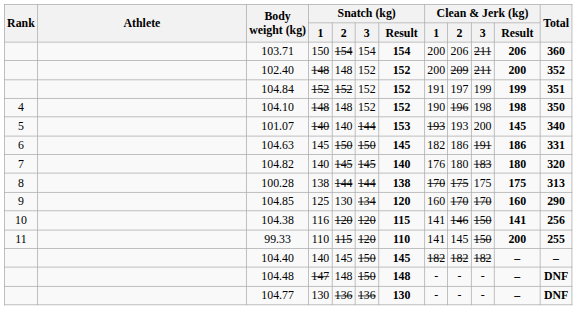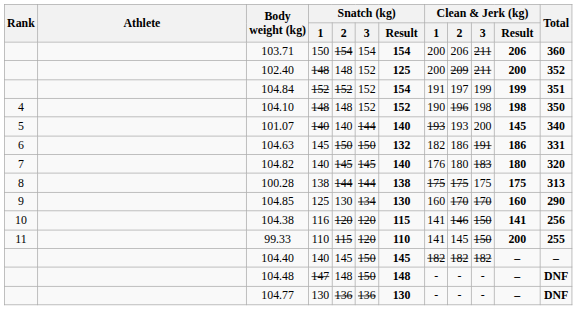 <table class = "wikitable sortable" style="text-align:center;">
 <tr>
 <th rowspan=2>Rank</th>
 <th rowspan=2 width=275>Athlete</th>
 <th rowspan=2>Body<br>weight (kg)</th>
 <th colspan=4>Snatch (kg)</th>
 <th colspan=4>Clean & Jerk (kg)</th>
 <th rowspan=2>Total</th>
 </tr>
 <tr>
 <th class="unsortable">1</th>
 <th class="unsortable">2</th>
 <th class="unsortable">3</th>
 <th width=55>Result</th>
 <th class="unsortable">1</th>
 <th class="unsortable">2</th>
 <th class="unsortable">3</th>
 <th width=55>Result</th>
 </tr>
 <tr>
 <td></td>
 <td align=left></td>
 <td>103.71</td>
 <td>150</td>
 <td><s>154</s></td>
 <td>154</td>
 <td><strong>154</strong></td>
 <td>200</td>
 <td>206</td>
 <td><s>211</s></td>
 <td><strong>206</strong></td>
 <td><strong>360</strong></td>
 </tr>
 <tr>
 <td></td>
 <td align=left></td>
 <td>102.40</td>
 <td><s>148</s></td>
 <td>148</td>
 <td>152</td>
-<td><strong>152</strong></td>
+<td><strong>125</strong></td>
 <td>200</td>
 <td><s>209</s></td>
 <td><s>211</s></td>
 <td><strong>200</strong></td>
 <td><strong>352</strong></td>
 </tr>
 <tr>
 <td></td>
 <td align="left"></td>
 <td>104.84</td>
 <td><s>152</s></td>
 <td><s>152</s></td>
 <td>152</td>
-<td><strong>152</strong></td>
+<td><strong>154</strong></td>
 <td>191</td>
 <td>197</td>
 <td>199</td>
 <td><strong>199</strong></td>
 <td><strong>351</strong></td>
 </tr>
 <tr>
 <td>4</td>
 <td align="left"></td>
 <td>104.10</td>
 <td><s>148</s></td>
 <td>148</td>
 <td>152</td>
 <td><strong>152</strong></td>
 <td>190</td>
 <td><s>196</s></td>
 <td>198</td>
 <td><strong>198</strong></td>
 <td><strong>350</strong></td>
 </tr>
 <tr>
 <td>5</td>
 <td align="left"></td>
 <td>101.07</td>
 <td><s>140</s></td>
 <td>140</td>
 <td><s>144</s></td>
-<td><strong>153</strong></td>
+<td><strong>140</strong></td>
 <td><s>193</s></td>
 <td>193</td>
 <td>200</td>
 <td><strong>145</strong></td>
 <td><strong>340</strong></td>
 </tr>
 <tr>
 <td>6</td>
 <td align="left"></td>
 <td>104.63</td>
 <td>145</td>
 <td><s>150</s></td>
 <td><s>150</s></td>
-<td><strong>145</strong></td>
+<td><strong>132</strong></td>
 <td>182</td>
 <td>186</td>
 <td><s>191</s></td>
 <td><strong>186</strong></td>
 <td><strong>331</strong></td>
 </tr>
 <tr>
 <td>7</td>
 <td align="left"></td>
 <td>104.82</td>
 <td>140</td>
 <td><s>145</s></td>
 <td><s>145</s></td>
 <td><strong>140</strong></td>
 <td>176</td>
 <td>180</td>
 <td><s>183</s></td>
 <td><strong>180</strong></td>
 <td><strong>320</strong></td>
 </tr>
 <tr>
 <td>8</td>
 <td align="left"></td>
 <td>100.28</td>
 <td>138</td>
 <td><s>144</s></td>
 <td><s>144</s></td>
 <td><strong>138</strong></td>
-<td><s>170</s></td>
+<td><s>175</s></td>
 <td><s>175</s></td>
 <td>175</td>
 <td><strong>175</strong></td>
 <td><strong>313</strong></td>
 </tr>
 <tr>
 <td>9</td>
 <td align="left"></td>
 <td>104.85</td>
 <td>125</td>
 <td>130</td>
 <td><s>134</s></td>
-<td><strong>120</strong></td>
+<td><strong>130</strong></td>
 <td>160</td>
 <td><s>170</s></td>
 <td><s>170</s></td>
 <td><strong>160</strong></td>
 <td><strong>290</strong></td>
 </tr>
 <tr>
 <td>10</td>
 <td align="left"></td>
 <td>104.38</td>
 <td>116</td>
 <td><s>120</s></td>
 <td><s>120</s></td>
 <td><strong>115</strong></td>
 <td>141</td>
 <td><s>146</s></td>
 <td><s>150</s></td>
 <td><strong>141</strong></td>
 <td><strong>256</strong></td>
 </tr>
 <tr>
 <td>11</td>
 <td align="left"></td>
 <td>99.33</td>
 <td>110</td>
 <td><s>115</s></td>
 <td><s>120</s></td>
 <td><strong>110</strong></td>
 <td>141</td>
 <td>145</td>
 <td><s>150</s></td>
 <td><strong>200</strong></td>
 <td><strong>255</strong></td>
 </tr>
 <tr>
 <td></td>
 <td align="left"></td>
 <td>104.40</td>
 <td>140</td>
 <td>145</td>
 <td><s>150</s></td>
 <td><strong>145</strong></td>
 <td><s>182</s></td>
 <td><s>182</s></td>
 <td><s>182</s></td>
 <td><strong>–</strong></td>
 <td><strong>–</strong></td>
 </tr>
 <tr>
 <td></td>
 <td align="left"></td>
 <td>104.48</td>
 <td><s>147</s></td>
 <td>148</td>
 <td><s>150</s></td>
 <td><strong>148</strong></td>
 <td>-</td>
 <td>-</td>
 <td>-</td>
 <td><strong>–</strong></td>
 <td><strong>DNF</strong></td>
 </tr>
 <tr>
 <td></td>
 <td align="left"></td>
 <td>104.77</td>
 <td>130</td>
 <td><s>136</s></td>
 <td><s>136</s></td>
 <td><strong>130</strong></td>
 <td>-</td>
 <td>-</td>
 <td>-</td>
 <td><strong>–</strong></td>
 <td><strong>DNF</strong></td>
 </tr>
 </table>
